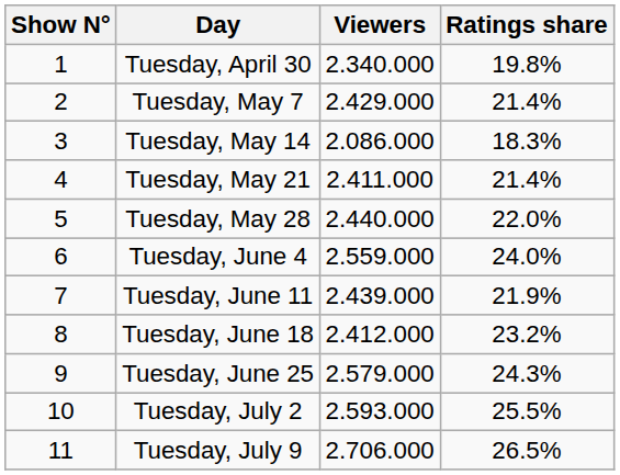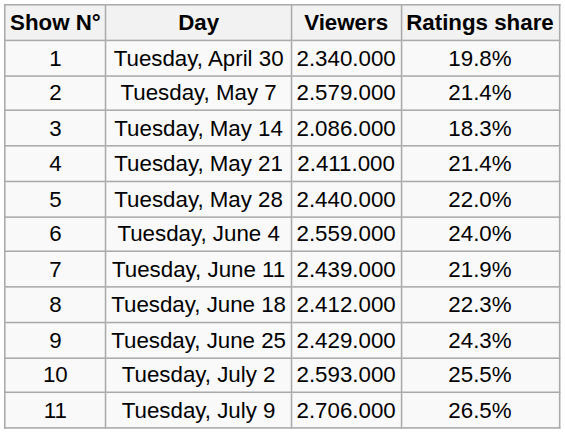 <table class="wikitable sortable centre" style="text-align:center;font-size:90%;">
 <tr>
 <th>Show N°</th>
 <th>Day</th>
 <th>Viewers</th>
 <th>Ratings share</th>
 </tr>
 <tr>
 <td>1</td>
 <td>Tuesday, April 30</td>
 <td>2.340.000</td>
 <td>19.8%</td>
 </tr>
 <tr>
 <td>2</td>
 <td>Tuesday, May 7</td>
-<td>2.429.000</td>
+<td>2.579.000</td>
 <td>21.4%</td>
 </tr>
 <tr>
 <td>3</td>
 <td>Tuesday, May 14</td>
 <td>2.086.000</td>
 <td>18.3%</td>
 </tr>
 <tr>
 <td>4</td>
 <td>Tuesday, May 21</td>
 <td>2.411.000</td>
 <td>21.4%</td>
 </tr>
 <tr>
 <td>5</td>
 <td>Tuesday, May 28</td>
 <td>2.440.000</td>
 <td>22.0%</td>
 </tr>
 <tr>
 <td>6</td>
 <td>Tuesday, June 4</td>
 <td>2.559.000</td>
 <td>24.0%</td>
 </tr>
 <tr>
 <td>7</td>
 <td>Tuesday, June 11</td>
 <td>2.439.000</td>
 <td>21.9%</td>
 </tr>
 <tr>
 <td>8</td>
 <td>Tuesday, June 18</td>
 <td>2.412.000</td>
-<td>23.2%</td>
+<td>22.3%</td>
 </tr>
 <tr>
 <td>9</td>
 <td>Tuesday, June 25</td>
-<td>2.579.000</td>
+<td>2.429.000</td>
 <td>24.3%</td>
 </tr>
 <tr>
 <td>10</td>
 <td>Tuesday, July 2</td>
 <td>2.593.000</td>
 <td>25.5%</td>
 </tr>
 <tr>
 <td>11</td>
 <td>Tuesday, July 9</td>
 <td>2.706.000</td>
 <td>26.5%</td>
 </tr>
 </table>
